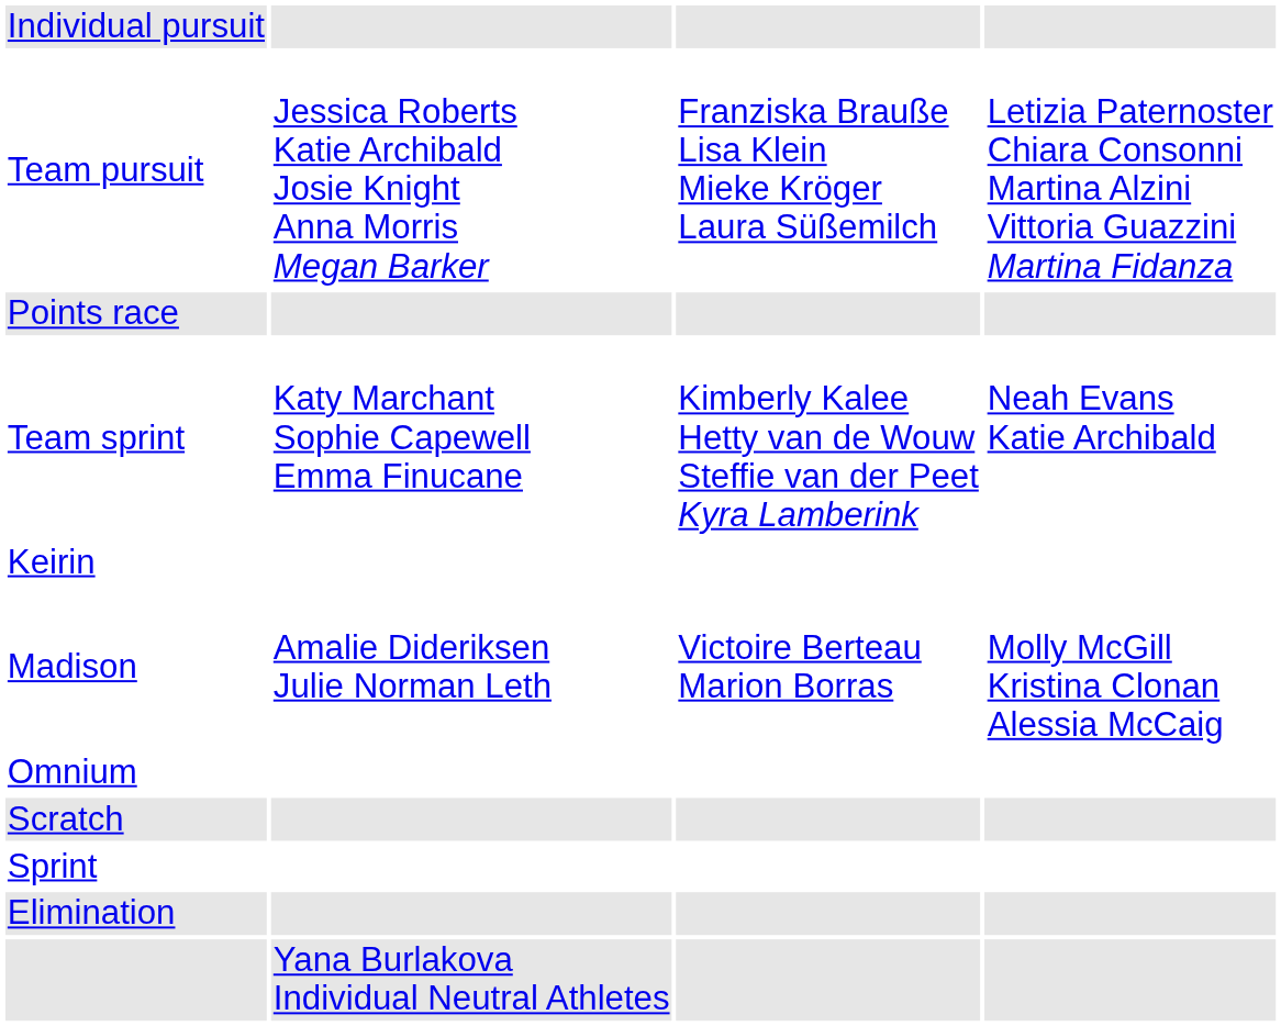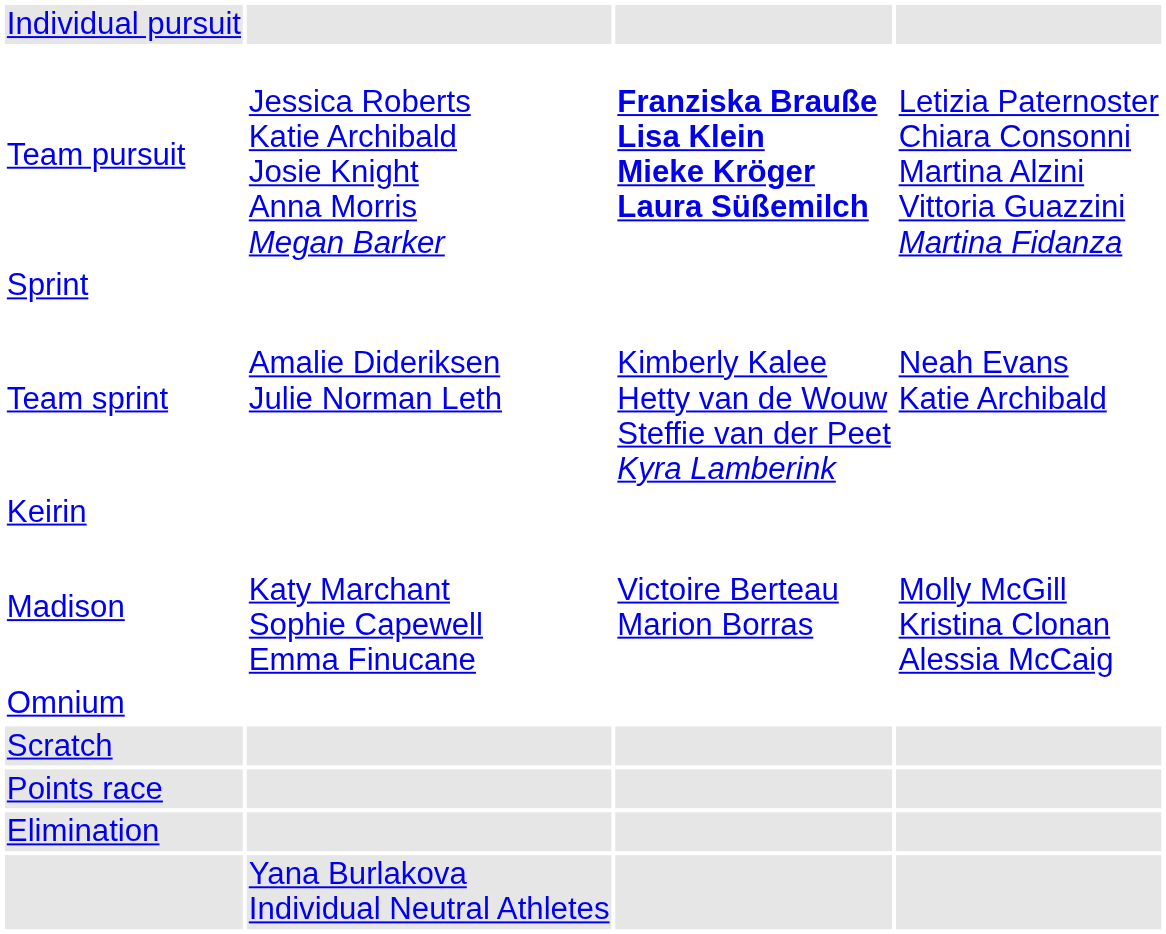 <table>
 <tr bgcolor="#e6e6e6">
 <td><a href='#'>Individual pursuit</a><br></td>
 <td></td>
 <td></td>
 <td></td>
 </tr>
 <tr>
 <td><a href='#'>Team pursuit</a><br></td>
 <td valign=top><br><a href='#'>Jessica Roberts</a><br><a href='#'>Katie Archibald</a><br><a href='#'>Josie Knight</a><br><a href='#'>Anna Morris</a><br><em><a href='#'>Megan Barker</a></em></td>
-<td valign=top><br><a href='#'>Franziska Brauße</a><br><a href='#'>Lisa Klein</a><br><a href='#'>Mieke Kröger</a><br><a href='#'>Laura Süßemilch</a></td>
+<td valign=top><strong><br><a href='#'>Franziska Brauße</a><br><a href='#'>Lisa Klein</a><br><a href='#'>Mieke Kröger</a><br><a href='#'>Laura Süßemilch</a></strong></td>
 <td valign=top><br><a href='#'>Letizia Paternoster</a><br><a href='#'>Chiara Consonni</a><br><a href='#'>Martina Alzini</a><br><a href='#'>Vittoria Guazzini</a><br><em><a href='#'>Martina Fidanza</a></em></td>
 </tr>
-<tr bgcolor="#e6e6e6">
-<td><a href='#'>Points race</a><br></td>
+<tr>
+<td><a href='#'>Sprint</a><br></td>
 <td></td>
 <td></td>
 <td></td>
 </tr>
 <tr>
 <td><a href='#'>Team sprint</a><br></td>
-<td valign=top><br><a href='#'>Katy Marchant</a><br><a href='#'>Sophie Capewell</a><br><a href='#'>Emma Finucane</a></td>
+<td valign=top><br><a href='#'>Amalie Dideriksen</a><br><a href='#'>Julie Norman Leth</a></td>
 <td valign=top><br><a href='#'>Kimberly Kalee</a><br><a href='#'>Hetty van de Wouw</a><br><a href='#'>Steffie van der Peet</a><br><em><a href='#'>Kyra Lamberink</a></em></td>
 <td valign=top><br><a href='#'>Neah Evans</a><br><a href='#'>Katie Archibald</a></td>
 </tr>
 <tr>
 <td><a href='#'>Keirin</a><br></td>
 <td></td>
 <td></td>
 <td></td>
 </tr>
 <tr>
 <td><a href='#'>Madison</a><br></td>
-<td valign=top><br><a href='#'>Amalie Dideriksen</a><br><a href='#'>Julie Norman Leth</a></td>
+<td valign=top><br><a href='#'>Katy Marchant</a><br><a href='#'>Sophie Capewell</a><br><a href='#'>Emma Finucane</a></td>
 <td valign=top><br><a href='#'>Victoire Berteau</a><br><a href='#'>Marion Borras</a></td>
 <td valign=top><br><a href='#'>Molly McGill</a><br><a href='#'>Kristina Clonan</a><br><a href='#'>Alessia McCaig</a></td>
 </tr>
 <tr>
 <td><a href='#'>Omnium</a><br></td>
 <td></td>
 <td></td>
 <td></td>
 </tr>
 <tr bgcolor="#e6e6e6">
 <td><a href='#'>Scratch</a><br></td>
 <td></td>
 <td></td>
 <td></td>
 </tr>
-<tr>
-<td><a href='#'>Sprint</a><br></td>
+<tr bgcolor="#e6e6e6">
+<td><a href='#'>Points race</a><br></td>
 <td></td>
 <td></td>
 <td></td>
 </tr>
 <tr bgcolor="#e6e6e6">
 <td><a href='#'>Elimination</a><br></td>
 <td></td>
 <td></td>
 <td></td>
 </tr>
 <tr bgcolor="#e6e6e6">
 <td><br></td>
 <td><a href='#'>Yana Burlakova</a><br><a href='#'>Individual Neutral Athletes</a></td>
 <td></td>
 <td></td>
 </tr>
 </table>
